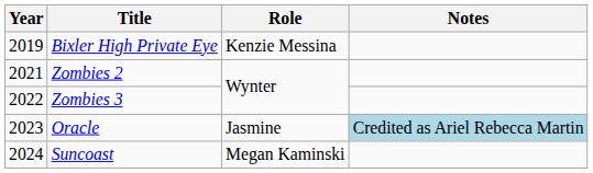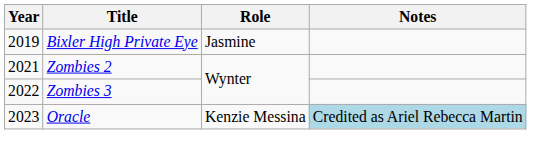 <table class="wikitable">
 <tr>
 <th>Year</th>
 <th>Title</th>
 <th>Role</th>
 <th>Notes</th>
 </tr>
 <tr>
 <td>2019</td>
 <td><em><a href='#'>Bixler High Private Eye</a></em></td>
-<td>Kenzie Messina</td>
+<td>Jasmine</td>
 <td></td>
 </tr>
 <tr>
 <td>2021</td>
 <td><em><a href='#'>Zombies 2</a></em></td>
 <td rowspan="2">Wynter</td>
 <td></td>
 </tr>
 <tr>
 <td>2022</td>
 <td><em><a href='#'>Zombies 3</a></em></td>
 <td></td>
 </tr>
 <tr>
 <td>2023</td>
 <td><em><a href='#'>Oracle</a></em></td>
-<td>Jasmine</td>
+<td>Kenzie Messina</td>
 <td style="background: lightblue;">Credited as Ariel Rebecca Martin</td>
 </tr>
-<tr>
-<td>2024</td>
-<td><em><a href='#'>Suncoast</a></em></td>
-<td>Megan Kaminski</td>
-<td></td>
-</tr>
 </table>
